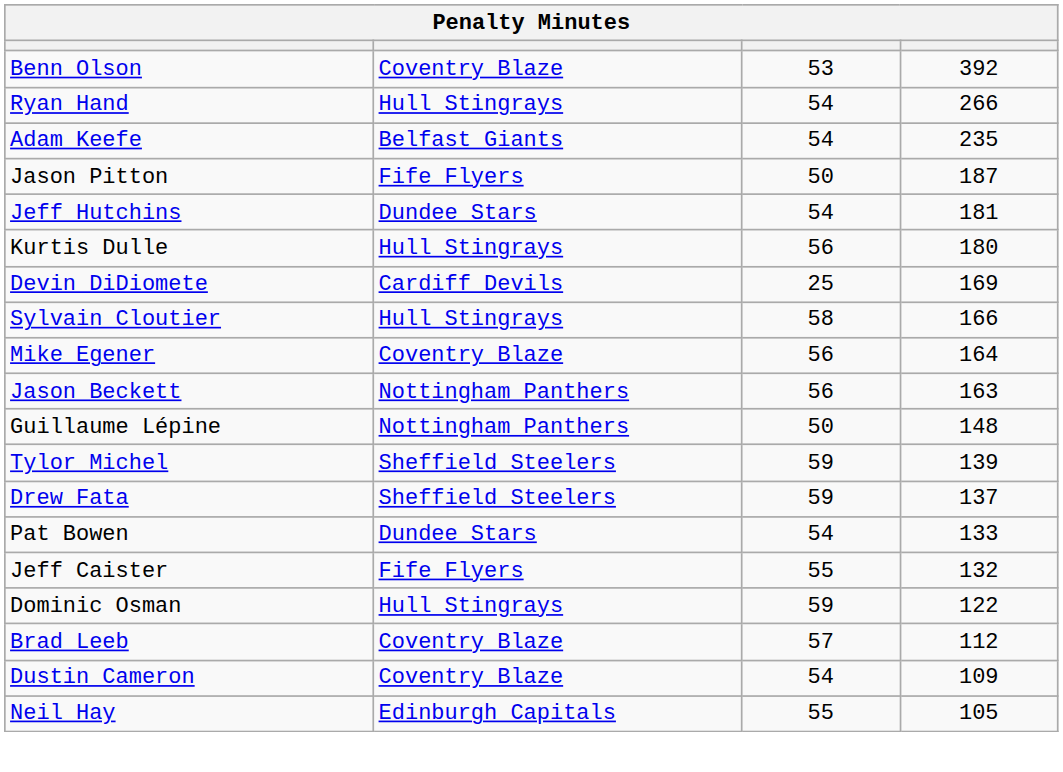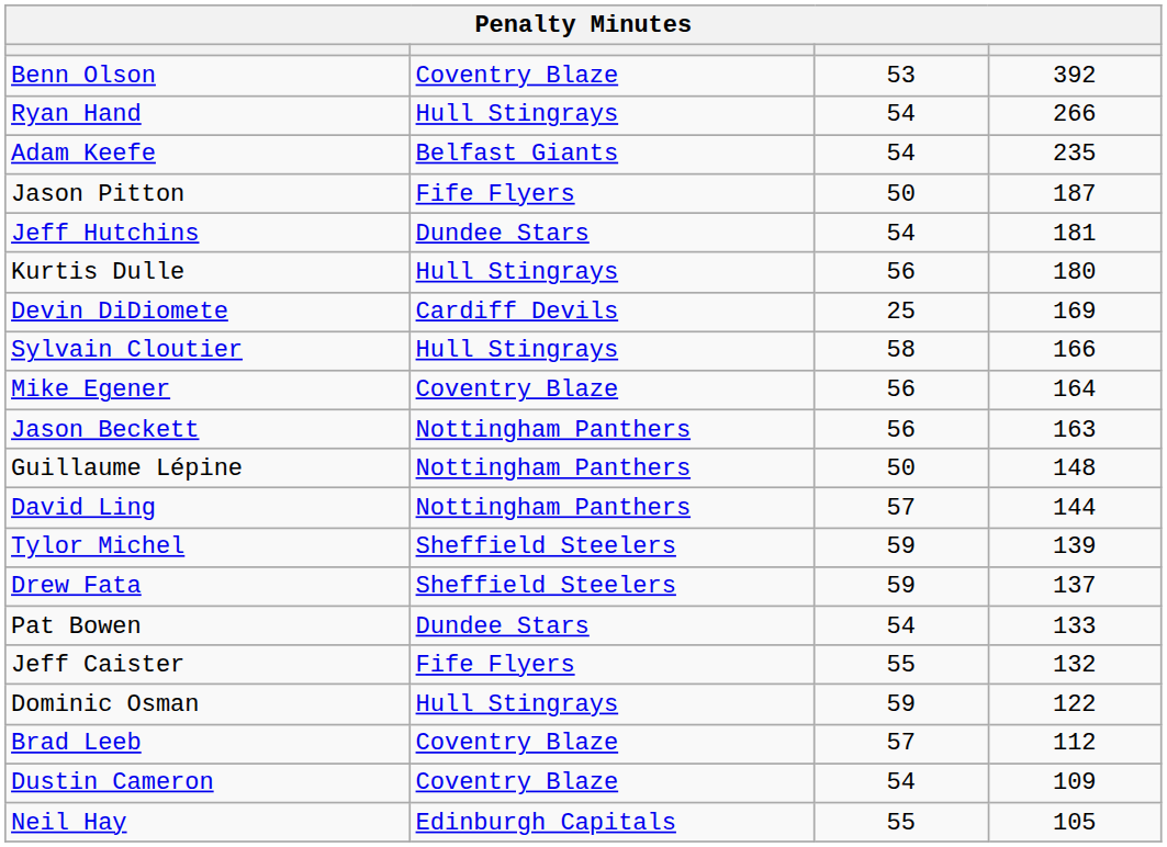 <table class="wikitable collapsible collapsed" style="width: 100%">
 <tr>
 <th colspan=4>Penalty Minutes</th>
 </tr>
 <tr>
 <th width="35%"></th>
 <th width="35%"></th>
 <th width="15%"></th>
 <th width="15%"></th>
 </tr>
 <tr align=center>
 <td align=left> <a href='#'>Benn Olson</a></td>
 <td align=left><a href='#'>Coventry Blaze</a></td>
 <td>53</td>
 <td>392</td>
 </tr>
 <tr align=center>
 <td align=left> <a href='#'>Ryan Hand</a></td>
 <td align=left><a href='#'>Hull Stingrays</a></td>
 <td>54</td>
 <td>266</td>
 </tr>
 <tr align=center>
 <td align=left> <a href='#'>Adam Keefe</a></td>
 <td align=left><a href='#'>Belfast Giants</a></td>
 <td>54</td>
 <td>235</td>
 </tr>
 <tr align=center>
 <td align=left> Jason Pitton</td>
 <td align=left><a href='#'>Fife Flyers</a></td>
 <td>50</td>
 <td>187</td>
 </tr>
 <tr align=center>
 <td align=left> <a href='#'>Jeff Hutchins</a></td>
 <td align=left><a href='#'>Dundee Stars</a></td>
 <td>54</td>
 <td>181</td>
 </tr>
 <tr align=center>
 <td align=left> Kurtis Dulle</td>
 <td align=left><a href='#'>Hull Stingrays</a></td>
 <td>56</td>
 <td>180</td>
 </tr>
 <tr align=center>
 <td align=left> <a href='#'>Devin DiDiomete</a></td>
 <td align=left><a href='#'>Cardiff Devils</a></td>
 <td>25</td>
 <td>169</td>
 </tr>
 <tr align=center>
 <td align=left> <a href='#'>Sylvain Cloutier</a></td>
 <td align=left><a href='#'>Hull Stingrays</a></td>
 <td>58</td>
 <td>166</td>
 </tr>
 <tr align=center>
 <td align=left> <a href='#'>Mike Egener</a></td>
 <td align=left><a href='#'>Coventry Blaze</a></td>
 <td>56</td>
 <td>164</td>
 </tr>
 <tr align=center>
 <td align=left> <a href='#'>Jason Beckett</a></td>
 <td align=left><a href='#'>Nottingham Panthers</a></td>
 <td>56</td>
 <td>163</td>
 </tr>
 <tr align=center>
 <td align=left> Guillaume Lépine</td>
 <td align=left><a href='#'>Nottingham Panthers</a></td>
 <td>50</td>
 <td>148</td>
 </tr>
 <tr align=center>
+<td align=left> <a href='#'>David Ling</a></td>
+<td align=left><a href='#'>Nottingham Panthers</a></td>
+<td>57</td>
+<td>144</td>
+</tr>
+<tr align=center>
 <td align=left> <a href='#'>Tylor Michel</a></td>
 <td align=left><a href='#'>Sheffield Steelers</a></td>
 <td>59</td>
 <td>139</td>
 </tr>
 <tr align=center>
 <td align=left> <a href='#'>Drew Fata</a></td>
 <td align=left><a href='#'>Sheffield Steelers</a></td>
 <td>59</td>
 <td>137</td>
 </tr>
 <tr align=center>
 <td align=left> Pat Bowen</td>
 <td align=left><a href='#'>Dundee Stars</a></td>
 <td>54</td>
 <td>133</td>
 </tr>
 <tr align=center>
 <td align=left> Jeff Caister</td>
 <td align=left><a href='#'>Fife Flyers</a></td>
 <td>55</td>
 <td>132</td>
 </tr>
 <tr align=center>
 <td align=left> Dominic Osman</td>
 <td align=left><a href='#'>Hull Stingrays</a></td>
 <td>59</td>
 <td>122</td>
 </tr>
 <tr align=center>
 <td align=left> <a href='#'>Brad Leeb</a></td>
 <td align=left><a href='#'>Coventry Blaze</a></td>
 <td>57</td>
 <td>112</td>
 </tr>
 <tr align=center>
 <td align=left> <a href='#'>Dustin Cameron</a></td>
 <td align=left><a href='#'>Coventry Blaze</a></td>
 <td>54</td>
 <td>109</td>
 </tr>
 <tr align=center>
 <td align=left> <a href='#'>Neil Hay</a></td>
 <td align=left><a href='#'>Edinburgh Capitals</a></td>
 <td>55</td>
 <td>105</td>
 </tr>
 </table>
